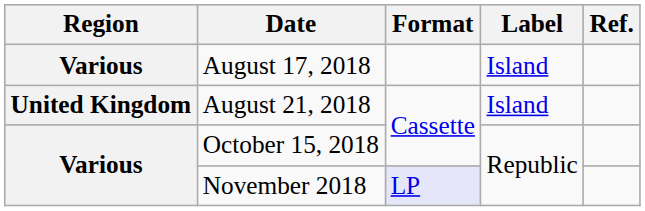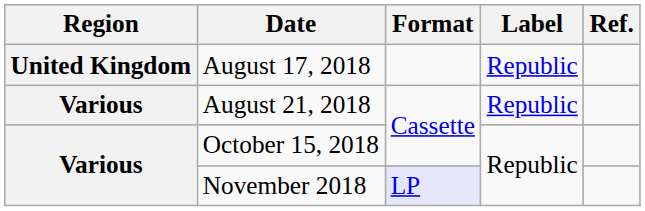 <table class="wikitable plainrowheaders">
 <tr>
 <th scope="col">Region</th>
 <th scope="col">Date</th>
 <th scope="col">Format</th>
 <th scope="col">Label</th>
 <th scope="col">Ref.</th>
 </tr>
 <tr>
-<th scope="row">Various</th>
+<th scope="row">United Kingdom</th>
 <td>August 17, 2018</td>
 <td></td>
-<td><a href='#'>Island</a></td>
+<td><a href='#'>Republic</a></td>
 <td></td>
 </tr>
 <tr>
-<th scope="row">United Kingdom</th>
+<th scope="row">Various</th>
 <td>August 21, 2018</td>
 <td rowspan="2"><a href='#'>Cassette</a></td>
-<td><a href='#'>Island</a></td>
+<td><a href='#'>Republic</a></td>
 <td></td>
 </tr>
 <tr>
 <th scope="row" rowspan="2">Various</th>
 <td>October 15, 2018</td>
 <td rowspan="2">Republic</td>
 <td></td>
 </tr>
 <tr>
 <td>November 2018</td>
 <td style="background: lavender;"><a href='#'>LP</a></td>
 <td></td>
 </tr>
 </table>
